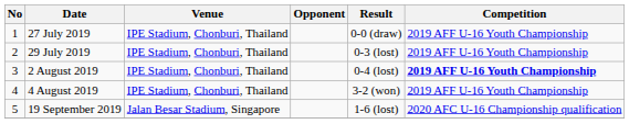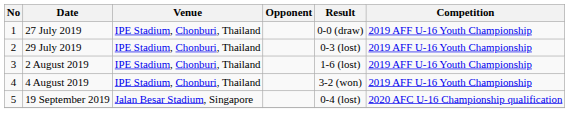 <table class="wikitable">
 <tr>
 <th>No</th>
 <th>Date</th>
 <th>Venue</th>
 <th>Opponent</th>
 <th>Result</th>
 <th>Competition</th>
 </tr>
 <tr>
 <td align="center">1</td>
 <td>27 July 2019</td>
 <td><a href='#'>IPE Stadium</a>, <a href='#'>Chonburi</a>, Thailand</td>
 <td></td>
 <td align="center">0-0 (draw)</td>
 <td><a href='#'>2019 AFF U-16 Youth Championship</a></td>
 </tr>
 <tr>
 <td align="center">2</td>
 <td>29 July 2019</td>
 <td><a href='#'>IPE Stadium</a>, <a href='#'>Chonburi</a>, Thailand</td>
 <td></td>
 <td align="center">0-3 (lost)</td>
 <td><a href='#'>2019 AFF U-16 Youth Championship</a></td>
 </tr>
 <tr>
 <td align="center">3</td>
 <td>2 August 2019</td>
 <td><a href='#'>IPE Stadium</a>, <a href='#'>Chonburi</a>, Thailand</td>
 <td></td>
-<td align="center">0-4 (lost)</td>
-<td><strong><a href='#'>2019 AFF U-16 Youth Championship</a></strong></td>
+<td align="center">1-6 (lost)</td>
+<td><a href='#'>2019 AFF U-16 Youth Championship</a></td>
 </tr>
 <tr>
 <td align="center">4</td>
 <td>4 August 2019</td>
 <td><a href='#'>IPE Stadium</a>, <a href='#'>Chonburi</a>, Thailand</td>
 <td></td>
 <td align="center">3-2 (won)</td>
 <td><a href='#'>2019 AFF U-16 Youth Championship</a></td>
 </tr>
 <tr>
 <td align="center">5</td>
 <td>19 September 2019</td>
 <td><a href='#'>Jalan Besar Stadium</a>, Singapore</td>
 <td></td>
-<td align="center">1-6 (lost)</td>
+<td align="center">0-4 (lost)</td>
 <td><a href='#'>2020 AFC U-16 Championship qualification</a></td>
 </tr>
 <tr>
 </tr>
 </table>
